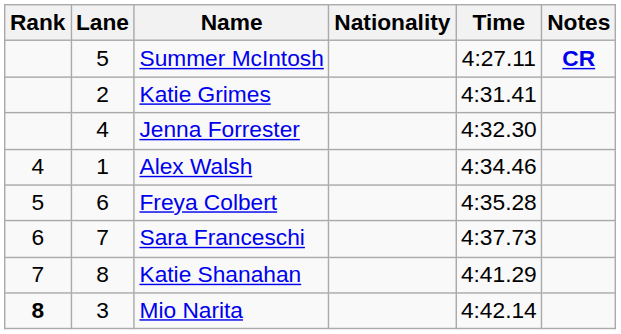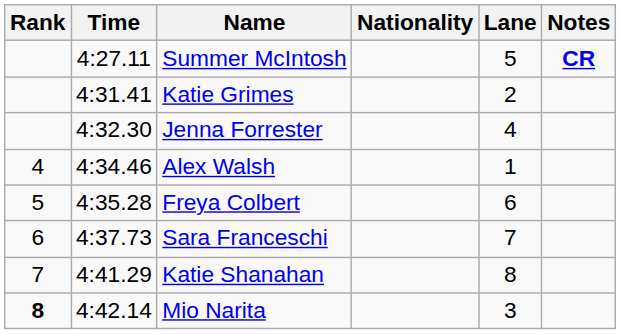 <table class="wikitable sortable" style="text-align:center">
 <tr>
 <th>Rank</th>
-<th>Lane</th>
+<th>Time</th>
 <th>Name</th>
 <th>Nationality</th>
-<th>Time</th>
+<th>Lane</th>
 <th>Notes</th>
 </tr>
 <tr>
 <td></td>
-<td>5</td>
+<td>4:27.11</td>
 <td align=left><a href='#'>Summer McIntosh</a></td>
 <td align=left></td>
-<td>4:27.11</td>
+<td>5</td>
 <td><strong><a href='#'>CR</a></strong></td>
 </tr>
 <tr>
 <td></td>
-<td>2</td>
+<td>4:31.41</td>
 <td align=left><a href='#'>Katie Grimes</a></td>
 <td align=left></td>
-<td>4:31.41</td>
+<td>2</td>
 <td></td>
 </tr>
 <tr>
 <td></td>
-<td>4</td>
+<td>4:32.30</td>
 <td align=left><a href='#'>Jenna Forrester</a></td>
 <td align=left></td>
-<td>4:32.30</td>
+<td>4</td>
 <td></td>
 </tr>
 <tr>
 <td>4</td>
-<td>1</td>
+<td>4:34.46</td>
 <td align=left><a href='#'>Alex Walsh</a></td>
 <td align=left></td>
-<td>4:34.46</td>
+<td>1</td>
 <td></td>
 </tr>
 <tr>
 <td>5</td>
-<td>6</td>
+<td>4:35.28</td>
 <td align=left><a href='#'>Freya Colbert</a></td>
 <td align=left></td>
-<td>4:35.28</td>
+<td>6</td>
 <td></td>
 </tr>
 <tr>
 <td>6</td>
-<td>7</td>
+<td>4:37.73</td>
 <td align=left><a href='#'>Sara Franceschi</a></td>
 <td align=left></td>
-<td>4:37.73</td>
+<td>7</td>
 <td></td>
 </tr>
 <tr>
 <td>7</td>
-<td>8</td>
+<td>4:41.29</td>
 <td align=left><a href='#'>Katie Shanahan</a></td>
 <td align=left></td>
-<td>4:41.29</td>
+<td>8</td>
 <td></td>
 </tr>
 <tr>
 <td><strong>8</strong></td>
-<td>3</td>
+<td>4:42.14</td>
 <td align=left><a href='#'>Mio Narita</a></td>
 <td align=left></td>
-<td>4:42.14</td>
+<td>3</td>
 <td></td>
 </tr>
 </table>
